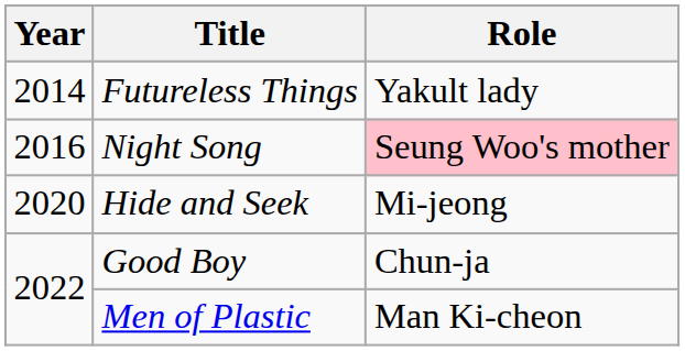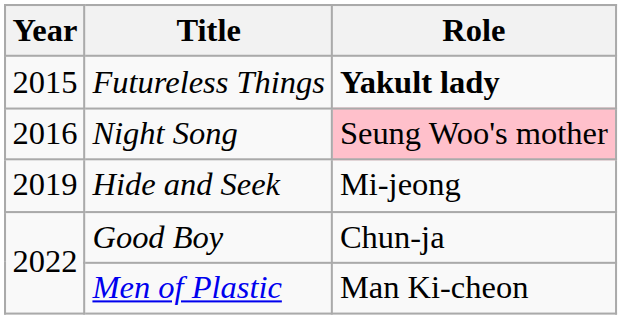 <table class="wikitable sortable plainrowheaders">
 <tr>
 <th scope="col">Year</th>
 <th scope="col">Title</th>
 <th scope="col">Role</th>
 </tr>
 <tr>
-<td scope="row">2014</td>
+<td scope="row">2015</td>
 <td><em>Futureless Things</em></td>
-<td>Yakult lady</td>
+<td><strong>Yakult lady</strong></td>
 </tr>
 <tr>
 <td scope="row">2016</td>
 <td><em>Night Song</em></td>
 <td style="background: pink;">Seung Woo's mother</td>
 </tr>
 <tr>
-<td scope="row">2020</td>
+<td scope="row">2019</td>
 <td><em>Hide and Seek</em></td>
 <td>Mi-jeong</td>
 </tr>
 <tr>
 <td scope="row" rowspan="2">2022</td>
 <td><em>Good Boy</em></td>
 <td>Chun-ja</td>
 </tr>
 <tr>
 <td><em><a href='#'>Men of Plastic</a></em></td>
 <td>Man Ki-cheon</td>
 </tr>
 </table>
